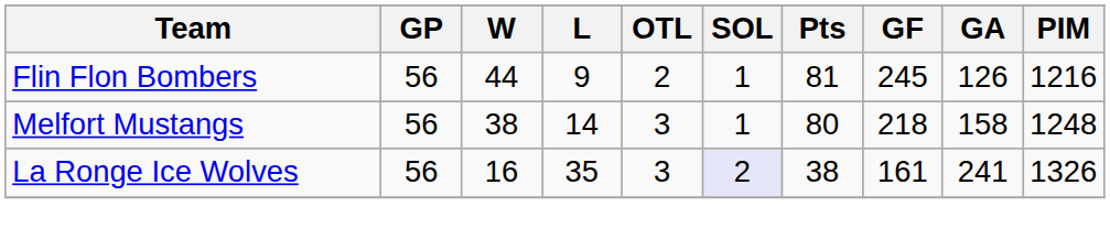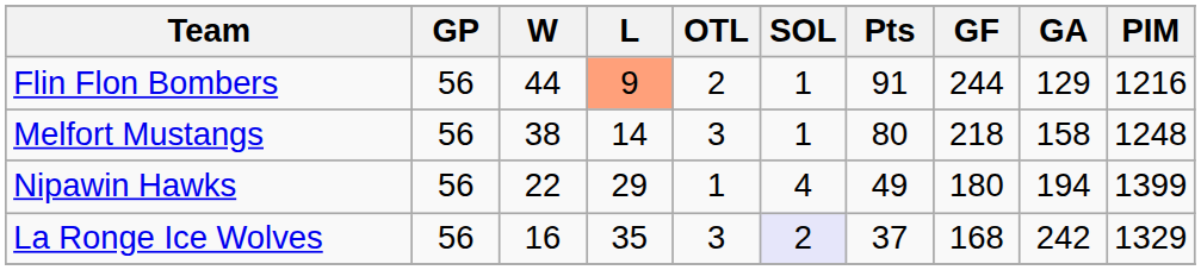 <table class="wikitable sortable" style="text-align:center">
 <tr>
 </tr>
 <tr>
 <th class="sortable"; style=width:12em>Team</th>
 <th style=width:2.2em><abbr>GP</abbr></th>
 <th style=width:2.2em><abbr>W</abbr></th>
 <th style=width:2.2em><abbr>L</abbr></th>
 <th style=width:2.2em><abbr>OTL</abbr></th>
 <th style=width:2.2em><abbr>SOL</abbr></th>
 <th style=width:2.2em><abbr>Pts</abbr></th>
 <th style=width:2.2em><abbr>GF</abbr></th>
 <th style=width:2.2em><abbr>GA</abbr></th>
 <th style=width:2.2em><abbr>PIM</abbr></th>
 </tr>
 <tr>
 <td align="left"><a href='#'>Flin Flon Bombers</a></td>
 <td>56</td>
 <td>44</td>
-<td>9</td>
+<td style="background: lightsalmon;">9</td>
 <td>2</td>
 <td>1</td>
-<td>81</td>
-<td>245</td>
-<td>126</td>
+<td>91</td>
+<td>244</td>
+<td>129</td>
 <td>1216</td>
 </tr>
 <tr>
 <td align="left"><a href='#'>Melfort Mustangs</a></td>
 <td>56</td>
 <td>38</td>
 <td>14</td>
 <td>3</td>
 <td>1</td>
 <td>80</td>
 <td>218</td>
 <td>158</td>
 <td>1248</td>
 </tr>
 <tr>
+<td align="left"><a href='#'>Nipawin Hawks</a></td>
+<td>56</td>
+<td>22</td>
+<td>29</td>
+<td>1</td>
+<td>4</td>
+<td>49</td>
+<td>180</td>
+<td>194</td>
+<td>1399</td>
+</tr>
+<tr>
 <td align="left"><a href='#'>La Ronge Ice Wolves</a></td>
 <td>56</td>
 <td>16</td>
 <td>35</td>
 <td>3</td>
 <td style="background: lavender;">2</td>
-<td>38</td>
-<td>161</td>
-<td>241</td>
-<td>1326</td>
+<td>37</td>
+<td>168</td>
+<td>242</td>
+<td>1329</td>
 </tr>
 <tr>
 </tr>
 </table>
